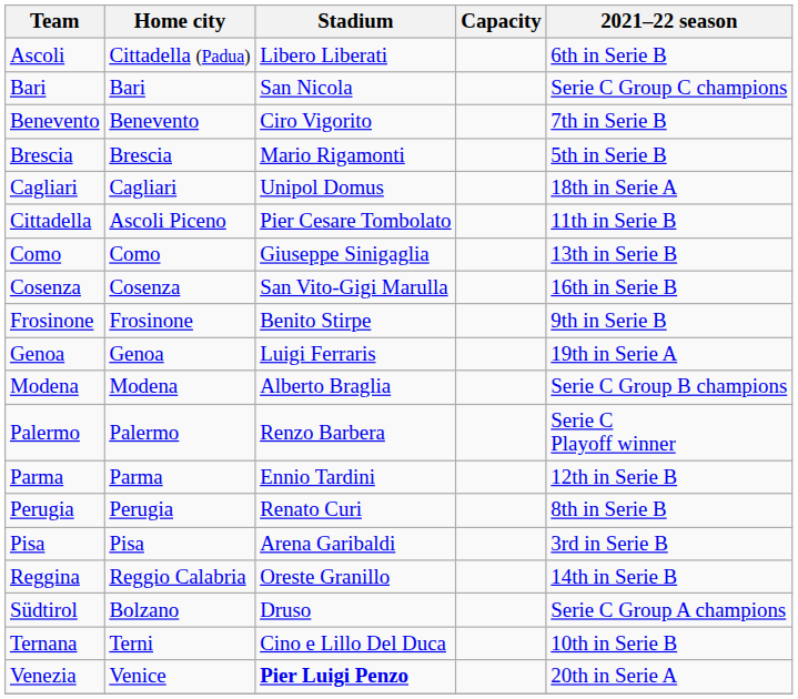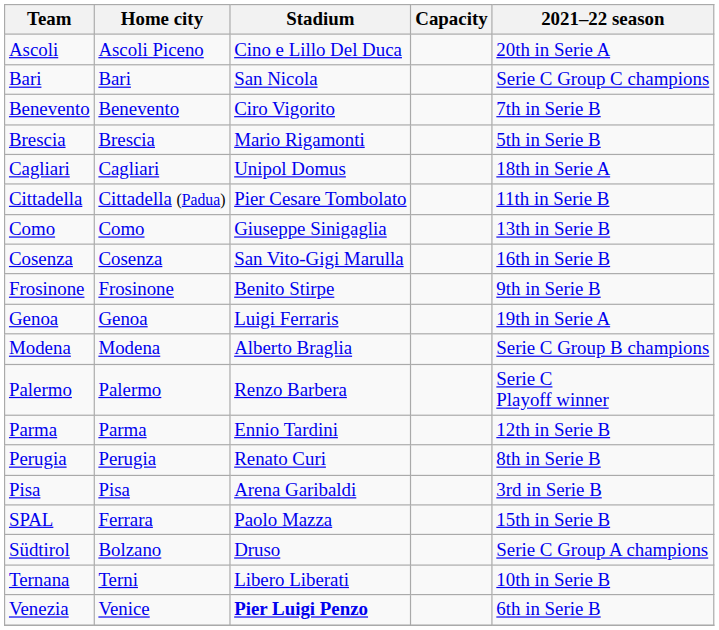 <table class="wikitable sortable">
 <tr>
 <th>Team</th>
 <th>Home city</th>
 <th>Stadium</th>
 <th>Capacity</th>
 <th>2021–22 season</th>
 </tr>
 <tr>
 <td><a href='#'>Ascoli</a></td>
-<td><a href='#'>Cittadella</a> <small>(<a href='#'>Padua</a>)</small></td>
-<td><a href='#'>Libero Liberati</a></td>
+<td><a href='#'>Ascoli Piceno</a></td>
+<td><a href='#'>Cino e Lillo Del Duca</a></td>
 <td style="text-align:center;"></td>
-<td><a href='#'>6th in Serie B</a></td>
+<td><a href='#'>20th in Serie A</a></td>
 </tr>
 <tr>
 <td><a href='#'>Bari</a></td>
 <td><a href='#'>Bari</a></td>
 <td><a href='#'>San Nicola</a></td>
 <td style="text-align:center;"></td>
 <td><a href='#'>Serie C Group C champions</a></td>
 </tr>
 <tr>
 <td><a href='#'>Benevento</a></td>
 <td><a href='#'>Benevento</a></td>
 <td><a href='#'>Ciro Vigorito</a></td>
 <td style="text-align:center;"></td>
 <td><a href='#'>7th in Serie B</a></td>
 </tr>
 <tr>
 <td><a href='#'>Brescia</a></td>
 <td><a href='#'>Brescia</a></td>
 <td><a href='#'>Mario Rigamonti</a></td>
 <td style="text-align:center;"></td>
 <td><a href='#'>5th in Serie B</a></td>
 </tr>
 <tr>
 <td><a href='#'>Cagliari</a></td>
 <td><a href='#'>Cagliari</a></td>
 <td><a href='#'>Unipol Domus</a></td>
 <td style="text-align:center;"></td>
 <td><a href='#'>18th in Serie A</a></td>
 </tr>
 <tr>
 <td><a href='#'>Cittadella</a></td>
-<td><a href='#'>Ascoli Piceno</a></td>
+<td><a href='#'>Cittadella</a> <small>(<a href='#'>Padua</a>)</small></td>
 <td><a href='#'>Pier Cesare Tombolato</a></td>
 <td style="text-align:center;"></td>
 <td><a href='#'>11th in Serie B</a></td>
 </tr>
 <tr>
 <td><a href='#'>Como</a></td>
 <td><a href='#'>Como</a></td>
 <td><a href='#'>Giuseppe Sinigaglia</a></td>
 <td style="text-align:center;"></td>
 <td><a href='#'>13th in Serie B</a></td>
 </tr>
 <tr>
 <td><a href='#'>Cosenza</a></td>
 <td><a href='#'>Cosenza</a></td>
 <td><a href='#'>San Vito-Gigi Marulla</a></td>
 <td style="text-align:center;"></td>
 <td><a href='#'>16th in Serie B</a></td>
 </tr>
 <tr>
 <td><a href='#'>Frosinone</a></td>
 <td><a href='#'>Frosinone</a></td>
 <td><a href='#'>Benito Stirpe</a></td>
 <td style="text-align:center;"></td>
 <td><a href='#'>9th in Serie B</a></td>
 </tr>
 <tr>
 <td><a href='#'>Genoa</a></td>
 <td><a href='#'>Genoa</a></td>
 <td><a href='#'>Luigi Ferraris</a></td>
 <td style="text-align:center;"></td>
 <td><a href='#'>19th in Serie A</a></td>
 </tr>
 <tr>
 <td><a href='#'>Modena</a></td>
 <td><a href='#'>Modena</a></td>
 <td><a href='#'>Alberto Braglia</a></td>
 <td style="text-align:center;"></td>
 <td><a href='#'>Serie C Group B champions</a></td>
 </tr>
 <tr>
 <td><a href='#'>Palermo</a></td>
 <td><a href='#'>Palermo</a></td>
 <td><a href='#'>Renzo Barbera</a></td>
 <td style="text-align:center;"></td>
 <td><a href='#'>Serie C<br>Playoff winner</a></td>
 </tr>
 <tr>
 <td><a href='#'>Parma</a></td>
 <td><a href='#'>Parma</a></td>
 <td><a href='#'>Ennio Tardini</a></td>
 <td style="text-align:center;"></td>
 <td><a href='#'>12th in Serie B</a></td>
 </tr>
 <tr>
 <td><a href='#'>Perugia</a></td>
 <td><a href='#'>Perugia</a></td>
 <td><a href='#'>Renato Curi</a></td>
 <td style="text-align:center;"></td>
 <td><a href='#'>8th in Serie B</a></td>
 </tr>
 <tr>
 <td><a href='#'>Pisa</a></td>
 <td><a href='#'>Pisa</a></td>
 <td><a href='#'>Arena Garibaldi</a></td>
 <td style="text-align:center;"></td>
 <td><a href='#'>3rd in Serie B</a></td>
 </tr>
 <tr>
-<td><a href='#'>Reggina</a></td>
-<td><a href='#'>Reggio Calabria</a></td>
-<td><a href='#'>Oreste Granillo</a></td>
+<td><a href='#'>SPAL</a></td>
+<td><a href='#'>Ferrara</a></td>
+<td><a href='#'>Paolo Mazza</a></td>
 <td style="text-align:center;"></td>
-<td><a href='#'>14th in Serie B</a></td>
+<td><a href='#'>15th in Serie B</a></td>
 </tr>
 <tr>
 <td><a href='#'>Südtirol</a></td>
 <td><a href='#'>Bolzano</a></td>
 <td><a href='#'>Druso</a></td>
 <td style="text-align:center;"></td>
 <td><a href='#'>Serie C Group A champions</a></td>
 </tr>
 <tr>
 <td><a href='#'>Ternana</a></td>
 <td><a href='#'>Terni</a></td>
-<td><a href='#'>Cino e Lillo Del Duca</a></td>
+<td><a href='#'>Libero Liberati</a></td>
 <td style="text-align:center;"></td>
 <td><a href='#'>10th in Serie B</a></td>
 </tr>
 <tr>
 <td><a href='#'>Venezia</a></td>
 <td><a href='#'>Venice</a></td>
 <td><strong><a href='#'>Pier Luigi Penzo</a></strong></td>
 <td style="text-align:center;"></td>
-<td><a href='#'>20th in Serie A</a></td>
+<td><a href='#'>6th in Serie B</a></td>
 </tr>
 <tr>
 </tr>
 </table>
